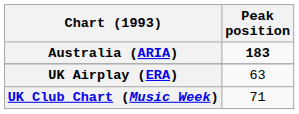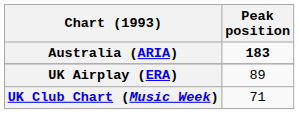 <table class="wikitable plainrowheaders" style="text-align:center">
 <tr>
 <th scope="col">Chart (1993)</th>
 <th scope="col">Peak<br> position</th>
 </tr>
 <tr>
 <th scope="row">Australia (<a href='#'>ARIA</a>)</th>
 <td><strong>183</strong></td>
 </tr>
 <tr>
 </tr>
 <tr>
 </tr>
 <tr>
 </tr>
 <tr>
 </tr>
 <tr>
 <th scope="row">UK Airplay (<a href='#'>ERA</a>)</th>
-<td>63</td>
+<td>89</td>
 </tr>
 <tr>
 <th scope="row"><a href='#'>UK Club Chart</a> (<em><a href='#'>Music Week</a></em>)</th>
 <td>71</td>
 </tr>
 <tr>
 </tr>
 <tr>
 </tr>
 </table>
